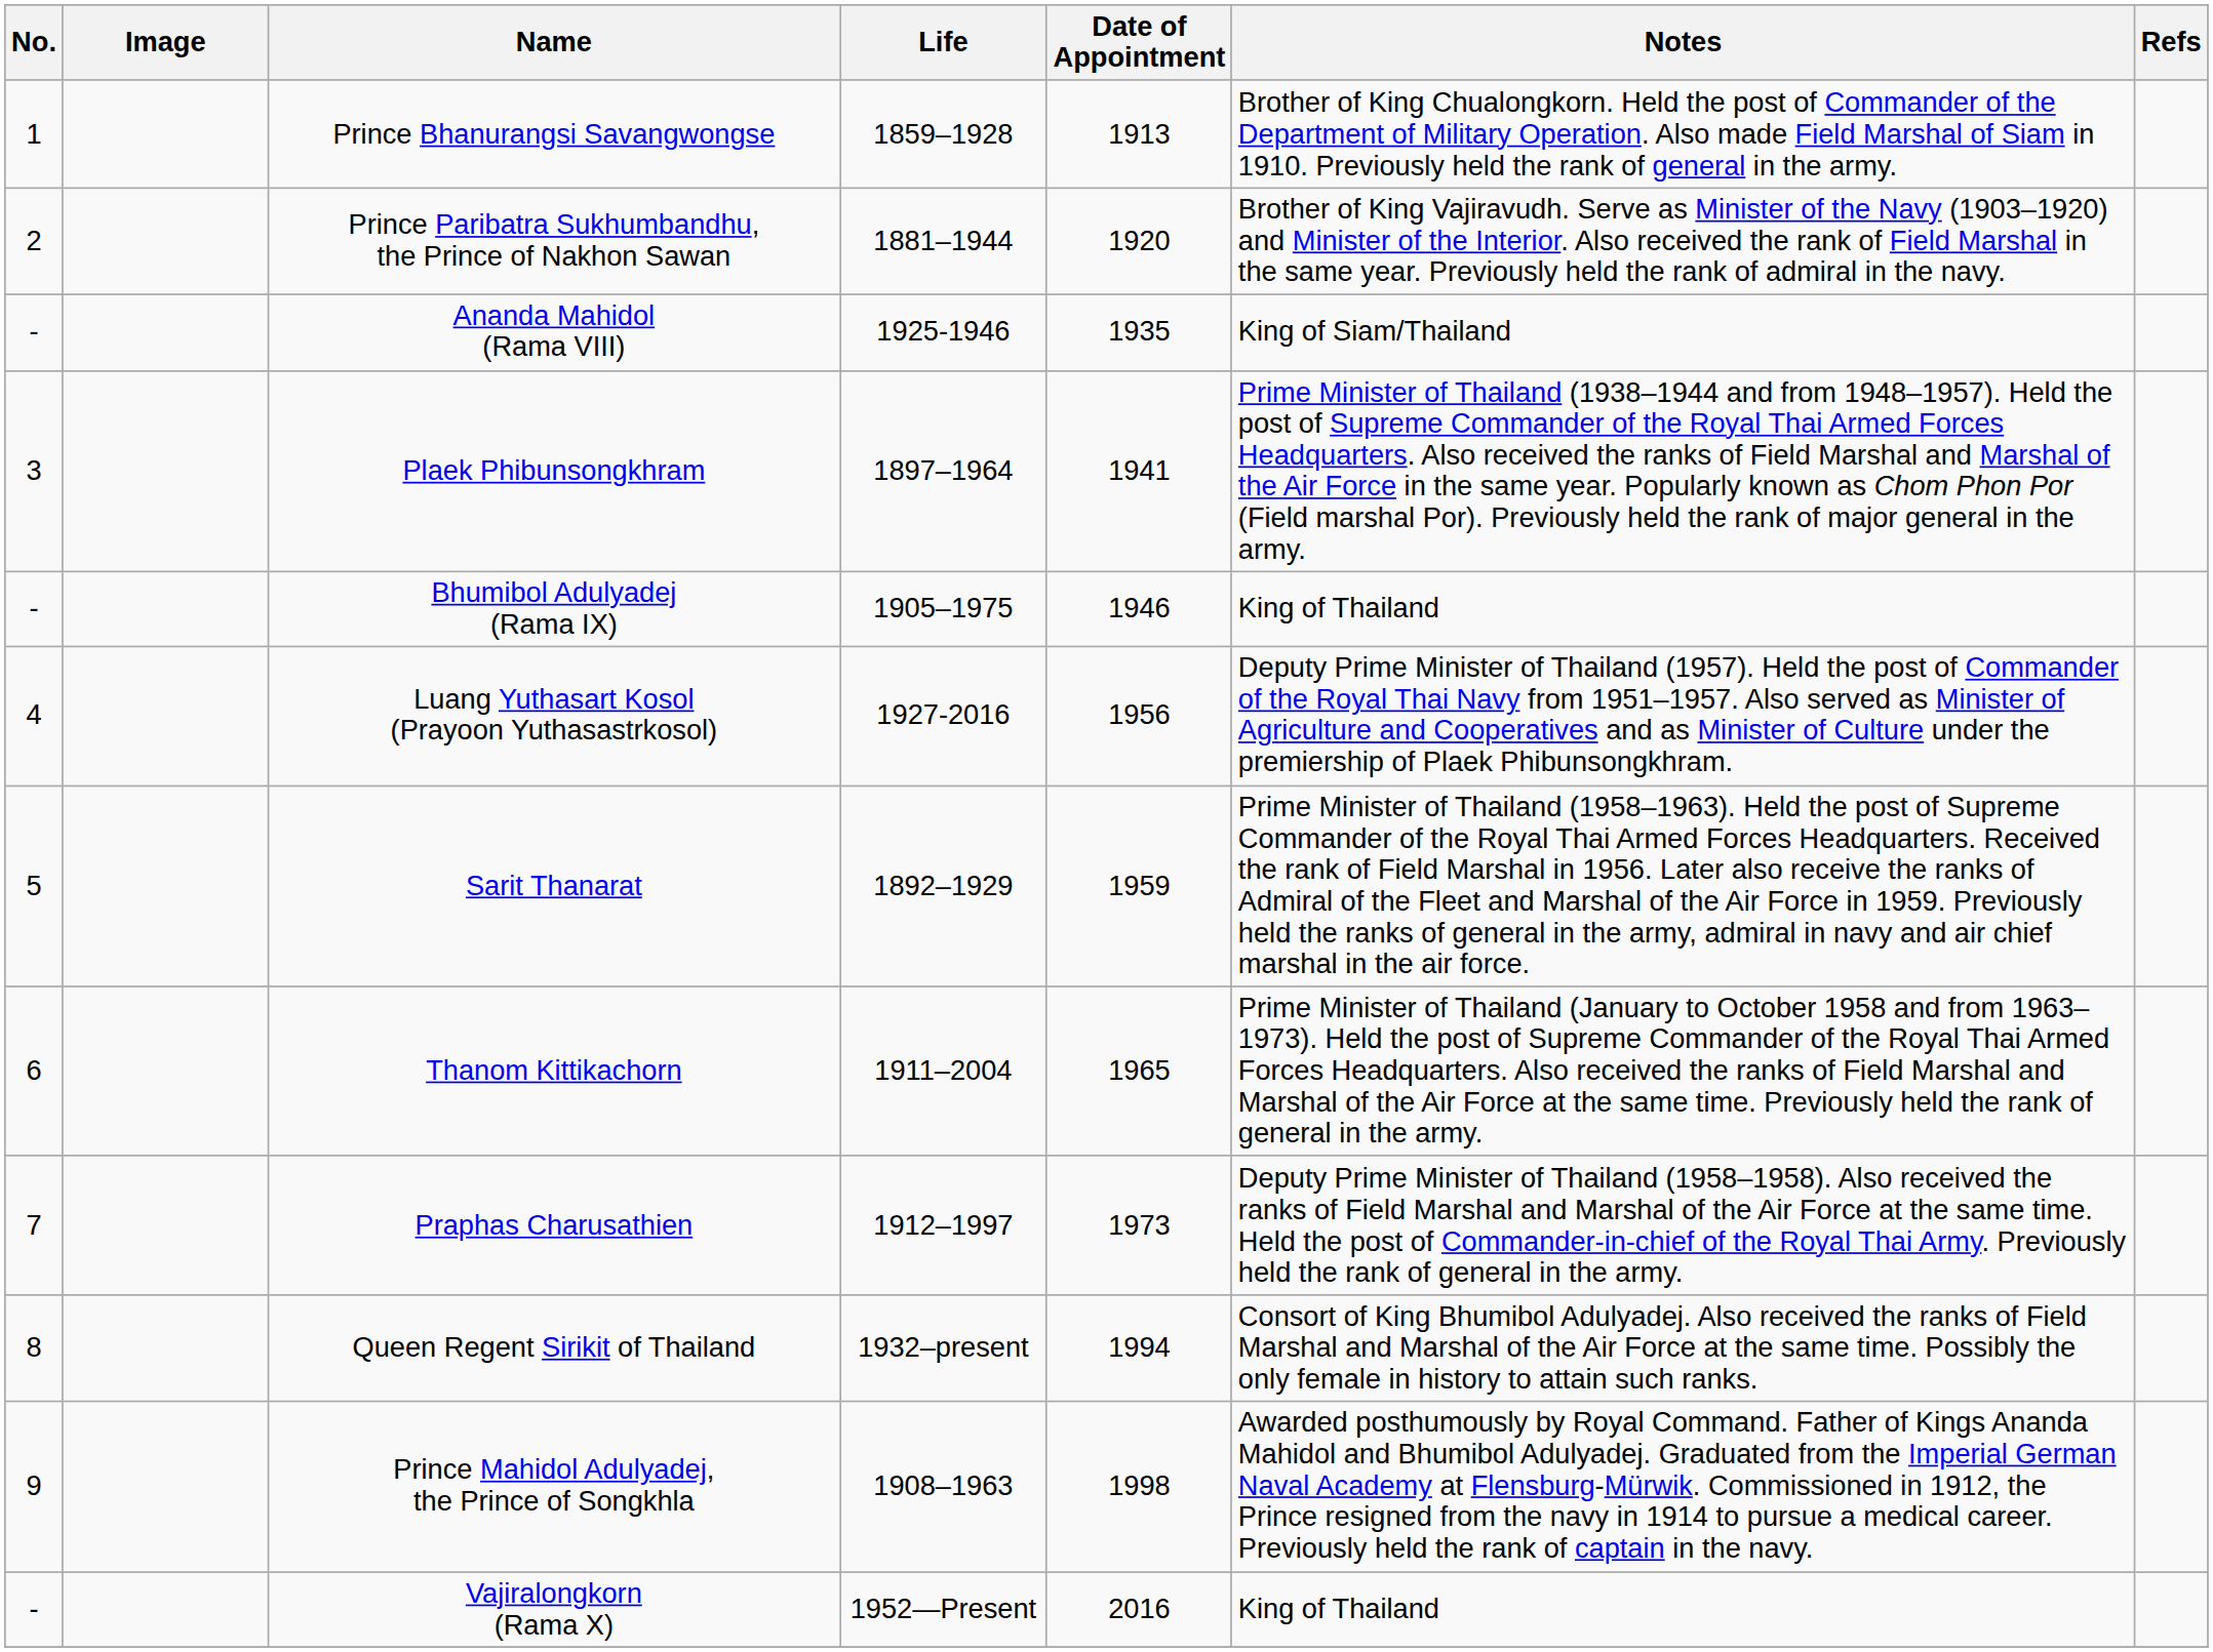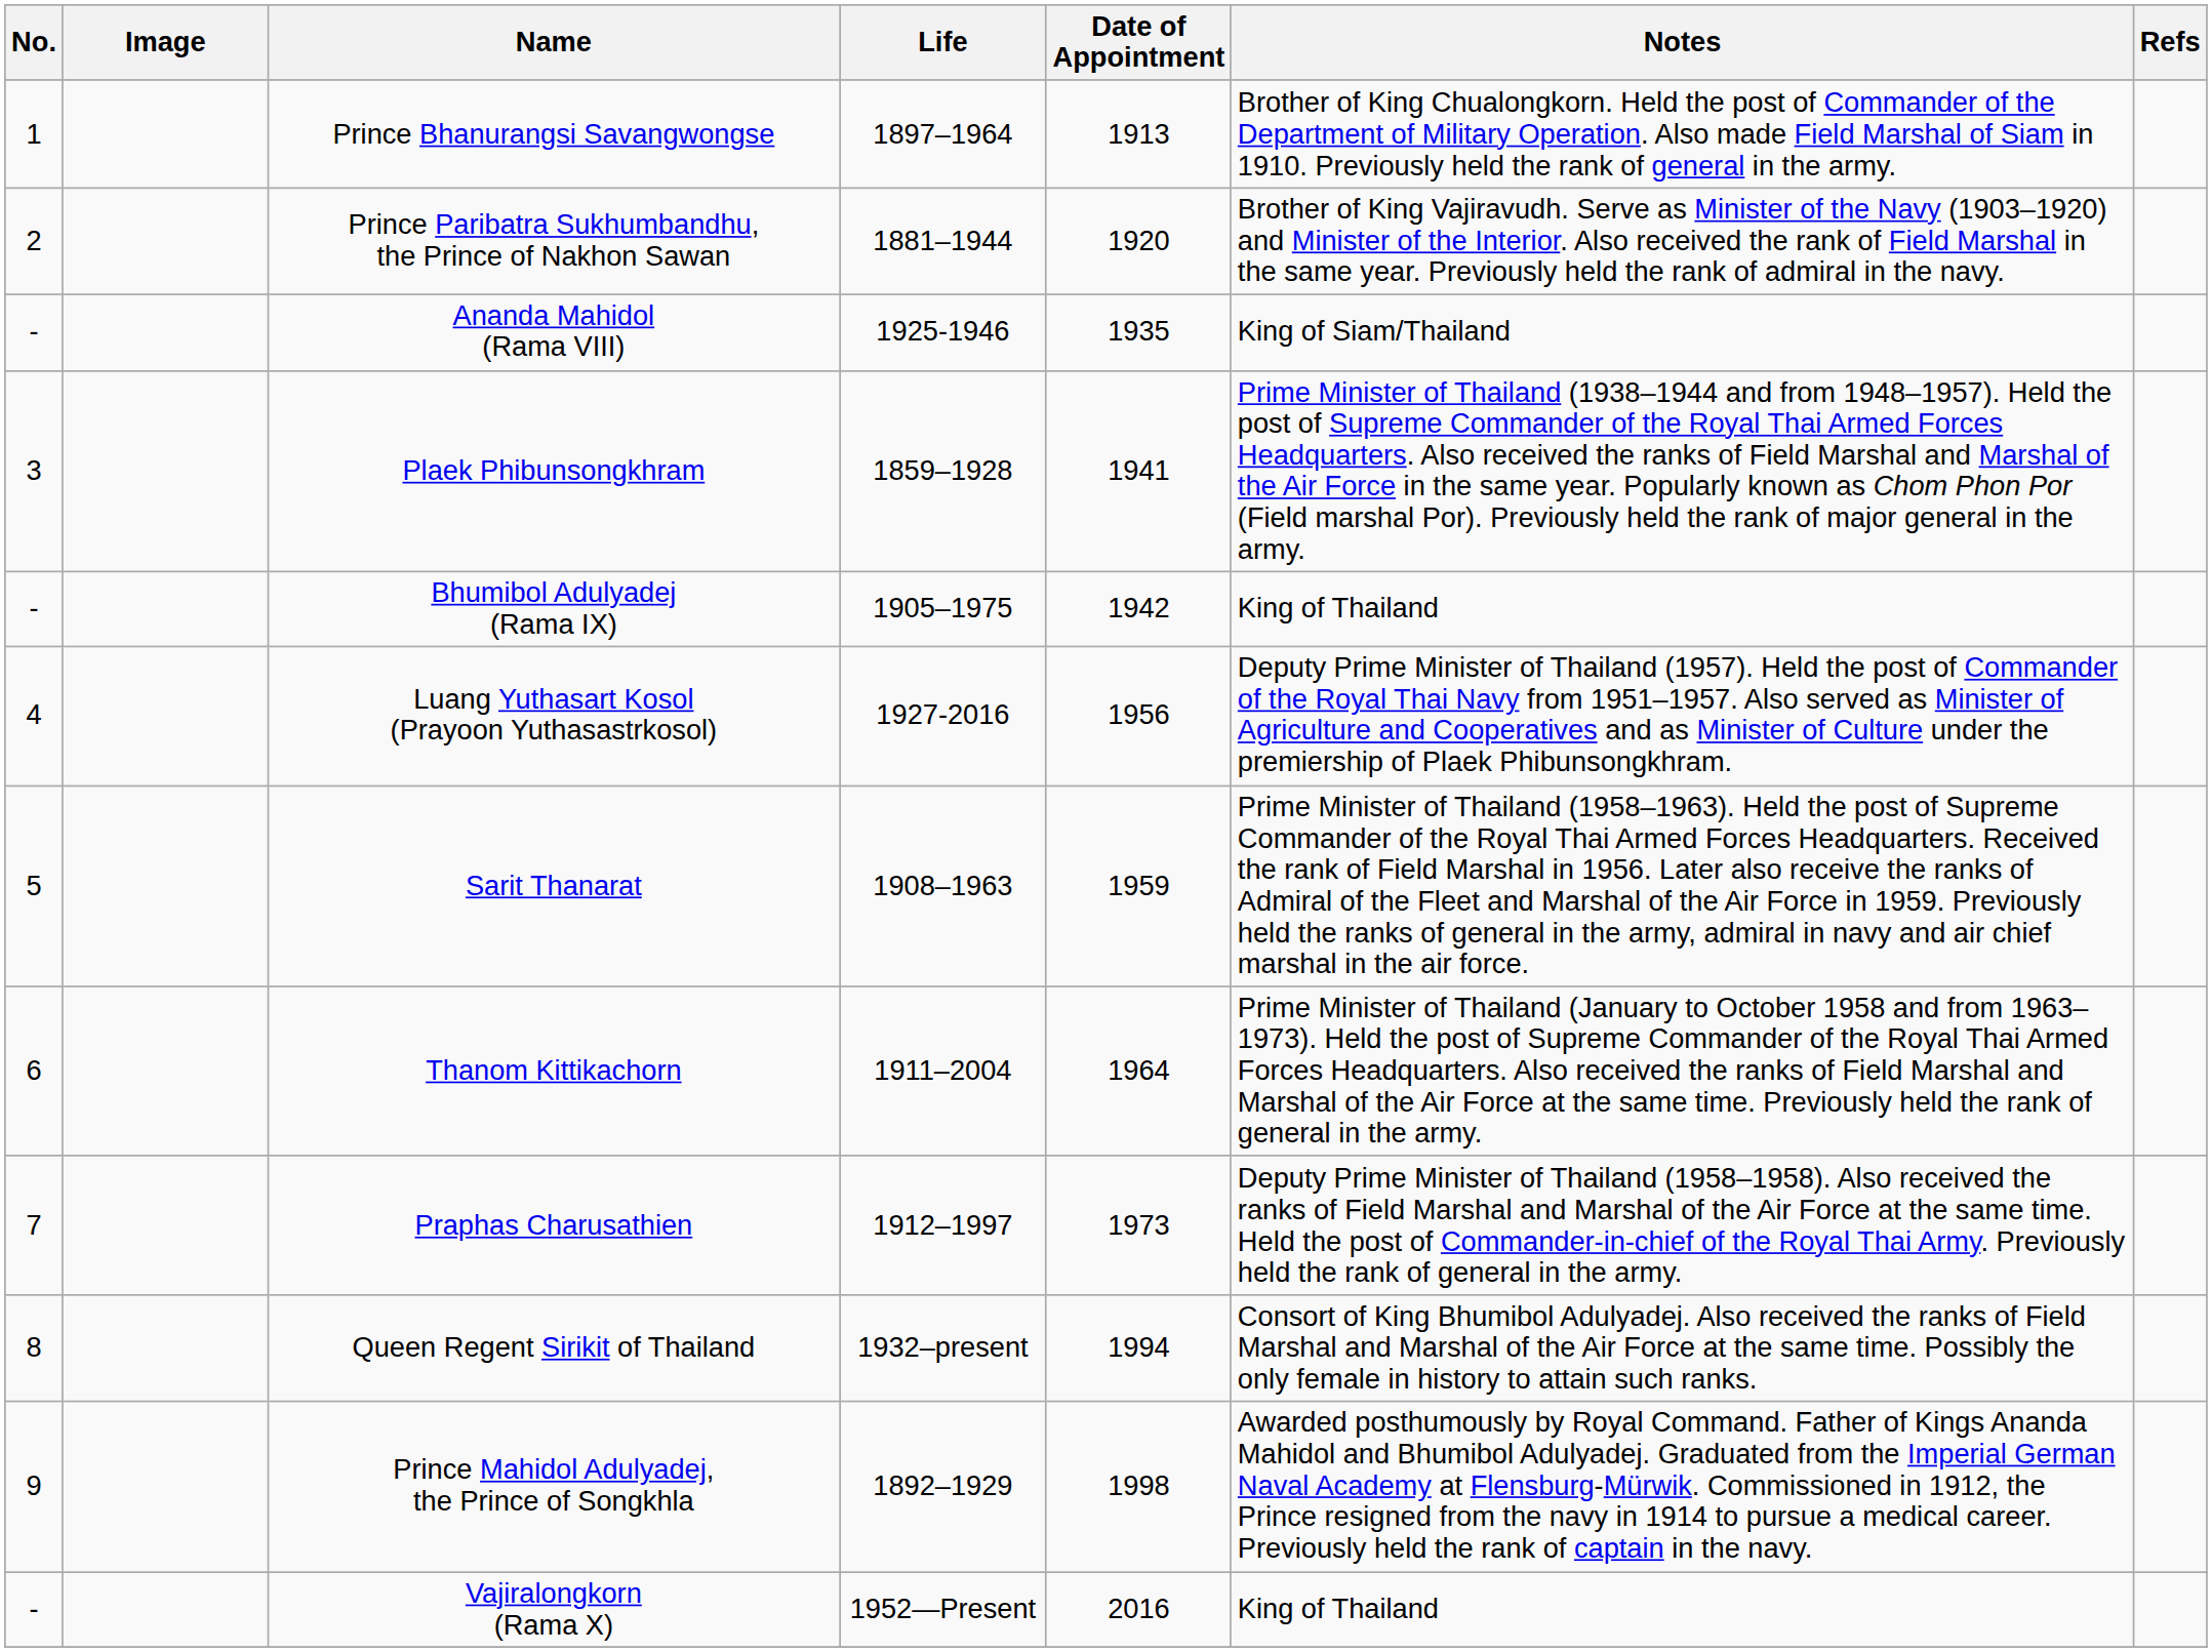 <table width=100% class="wikitable">
 <tr>
 <th width=1%>No.</th>
 <th width=10%>Image</th>
 <th width=28%>Name</th>
 <th width=10%>Life</th>
 <th width=5%>Date of Appointment</th>
 <th width=45%>Notes</th>
 <th width=1%>Refs</th>
 </tr>
 <tr>
 <td align="center">1</td>
 <td align="center"></td>
 <td align="center">Prince <a href='#'>Bhanurangsi Savangwongse</a></td>
-<td align="center">1859–1928</td>
+<td align="center">1897–1964</td>
 <td align="center">1913</td>
 <td>Brother of King Chualongkorn. Held the post of <a href='#'>Commander of the Department of Military Operation</a>. Also made <a href='#'>Field Marshal of Siam</a> in 1910. Previously held the rank of <a href='#'>general</a> in the army.</td>
 <td align="center"></td>
 </tr>
 <tr>
 <td align="center">2</td>
 <td align="center"></td>
 <td align="center">Prince <a href='#'>Paribatra Sukhumbandhu</a>,<br> the Prince of Nakhon Sawan</td>
 <td align="center">1881–1944</td>
 <td align="center">1920</td>
 <td>Brother of King Vajiravudh. Serve as <a href='#'>Minister of the Navy</a> (1903–1920) and <a href='#'>Minister of the Interior</a>. Also received the rank of <a href='#'>Field Marshal</a> in the same year. Previously held the rank of admiral in the navy.</td>
 <td align="center"></td>
 </tr>
 <tr>
 <td align="center">-</td>
 <td align="center"></td>
 <td align="center"><a href='#'>Ananda Mahidol</a><br>(Rama VIII)</td>
 <td align="center">1925-1946</td>
 <td align="center">1935</td>
 <td>King of Siam/Thailand</td>
 <td></td>
 </tr>
 <tr>
 <td align="center">3</td>
 <td align="center"></td>
 <td align="center"><a href='#'>Plaek Phibunsongkhram</a></td>
-<td align="center">1897–1964</td>
+<td align="center">1859–1928</td>
 <td align="center">1941</td>
 <td><a href='#'>Prime Minister of Thailand</a> (1938–1944 and from 1948–1957). Held the post of <a href='#'>Supreme Commander of the Royal Thai Armed Forces Headquarters</a>. Also received the ranks of Field Marshal and <a href='#'>Marshal of the Air Force</a> in the same year. Popularly known as <em>Chom Phon Por</em> (Field marshal Por). Previously held the rank of major general in the army.</td>
 <td align="center"></td>
 </tr>
 <tr>
 <td align="center">-</td>
 <td align="center"></td>
 <td align="center"><a href='#'>Bhumibol Adulyadej</a><br>(Rama IX)</td>
 <td align="center">1905–1975</td>
-<td align="center">1946</td>
+<td align="center">1942</td>
 <td>King of Thailand</td>
 <td></td>
 </tr>
 <tr>
 <td align="center">4</td>
 <td align="center"></td>
 <td align="center">Luang <a href='#'>Yuthasart Kosol</a><br>(Prayoon Yuthasastrkosol)</td>
 <td align="center">1927-2016</td>
 <td align="center">1956</td>
 <td>Deputy Prime Minister of Thailand (1957). Held the post of <a href='#'>Commander of the Royal Thai Navy</a> from 1951–1957. Also served as <a href='#'>Minister of Agriculture and Cooperatives</a> and as <a href='#'>Minister of Culture</a> under the premiership of Plaek Phibunsongkhram.</td>
 <td align="center"></td>
 </tr>
 <tr>
 <td align="center">5</td>
 <td align="center"></td>
 <td align="center"><a href='#'>Sarit Thanarat</a></td>
-<td align="center">1892–1929</td>
+<td align="center">1908–1963</td>
 <td align="center">1959</td>
 <td>Prime Minister of Thailand (1958–1963). Held the post of Supreme Commander of the Royal Thai Armed Forces Headquarters. Received the rank of Field Marshal in 1956. Later also receive the ranks of Admiral of the Fleet and Marshal of the Air Force in 1959. Previously held the ranks of general in the army, admiral in navy and air chief marshal in the air force.</td>
 <td align="center"></td>
 </tr>
 <tr>
 <td align="center">6</td>
 <td align="center"></td>
 <td align="center"><a href='#'>Thanom Kittikachorn</a></td>
 <td align="center">1911–2004</td>
-<td align="center">1965</td>
+<td align="center">1964</td>
 <td>Prime Minister of Thailand (January to October 1958 and from 1963–1973). Held the post of Supreme Commander of the Royal Thai Armed Forces Headquarters. Also received the ranks of Field Marshal and Marshal of the Air Force at the same time. Previously held the rank of general in the army.</td>
 <td align="center"></td>
 </tr>
 <tr>
 <td align="center">7</td>
 <td align="center"></td>
 <td align="center"><a href='#'>Praphas Charusathien</a></td>
 <td align="center">1912–1997</td>
 <td align="center">1973</td>
 <td>Deputy Prime Minister of Thailand (1958–1958). Also received the ranks of Field Marshal and Marshal of the Air Force at the same time. Held the post of <a href='#'>Commander-in-chief of the Royal Thai Army</a>. Previously held the rank of general in the army.</td>
 <td align="center"></td>
 </tr>
 <tr>
 <td align="center">8</td>
 <td align="center"></td>
 <td align="center">Queen Regent <a href='#'>Sirikit</a> of Thailand</td>
 <td align="center">1932–present</td>
 <td align="center">1994</td>
 <td>Consort of King Bhumibol Adulyadej. Also received the ranks of Field Marshal and Marshal of the Air Force at the same time. Possibly the only female in history to attain such ranks.</td>
 <td align="center"></td>
 </tr>
 <tr>
 <td align="center">9</td>
 <td align="center"></td>
 <td align="center">Prince <a href='#'>Mahidol Adulyadej</a>,<br>the Prince of Songkhla</td>
-<td align="center">1908–1963</td>
+<td align="center">1892–1929</td>
 <td align="center">1998</td>
 <td>Awarded posthumously by Royal Command. Father of Kings Ananda Mahidol and Bhumibol Adulyadej. Graduated from the <a href='#'>Imperial German Naval Academy</a> at <a href='#'>Flensburg</a>-<a href='#'>Mürwik</a>. Commissioned in 1912, the Prince resigned from the navy in 1914 to pursue a medical career. Previously held the rank of <a href='#'>captain</a> in the navy.</td>
 <td align="center"></td>
 </tr>
 <tr>
 <td align="center">-</td>
 <td align="center"></td>
 <td align="center"><a href='#'>Vajiralongkorn</a><br>(Rama X)</td>
 <td align="center">1952—Present</td>
 <td align="center">2016</td>
 <td>King of Thailand</td>
 <td></td>
 </tr>
 <tr>
 </tr>
 </table>
